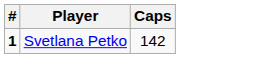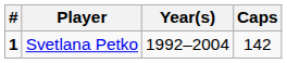 <table class="wikitable sortable">
 <tr>
 <th width=>#</th>
 <th width=>Player</th>
+<th width=>Year(s)</th>
 <th width=>Caps</th>
 </tr>
 <tr>
 <td align=center><strong>1</strong></td>
 <td><a href='#'>Svetlana Petko</a></td>
+<td>1992–2004</td>
 <td align=center>142<br></td>
 </tr>
 </table>
